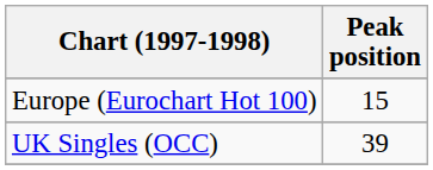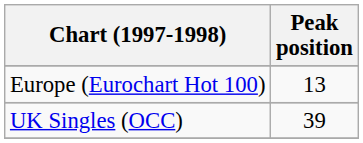 <table class="wikitable sortable">
 <tr>
 <th align="left">Chart (1997-1998)</th>
 <th style="text-align:center;">Peak<br>position</th>
 </tr>
 <tr>
 </tr>
 <tr>
 </tr>
 <tr>
 <td>Europe (<a href='#'>Eurochart Hot 100</a>)</td>
-<td align="center">15</td>
+<td align="center">13</td>
 </tr>
 <tr>
 </tr>
 <tr>
 <td align="left"><a href='#'>UK Singles</a> (<a href='#'>OCC</a>)</td>
 <td style="text-align:center;">39</td>
 </tr>
 <tr>
 </tr>
 </table>
